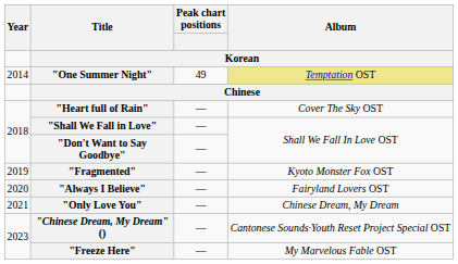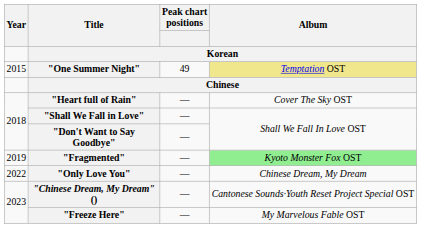 <table class="wikitable plainrowheaders" style="text-align:center">
 <tr>
 <th rowspan="2" scope="col">Year</th>
 <th rowspan="2" scope="col" style="width:13em">Title</th>
 <th scope="col" colspan="1">Peak chart <br>positions</th>
 <th scope="col" rowspan="2">Album</th>
 </tr>
 <tr>
 <th><br></th>
 </tr>
 <tr>
 <td></td>
 <th colspan="3">Korean</th>
 </tr>
 <tr>
-<td>2014</td>
+<td>2015</td>
 <th scope="row">"One Summer Night"<br></th>
 <td>49</td>
 <td style="background: khaki;"><em><a href='#'>Temptation</a></em> OST</td>
 </tr>
 <tr>
 <td></td>
 <th colspan="3">Chinese</th>
 </tr>
 <tr>
 <td rowspan="3">2018</td>
 <th scope="row">"Heart full of Rain" </th>
 <td>—</td>
 <td><em>Cover The Sky</em> OST</td>
 </tr>
 <tr>
 <th scope="row">"Shall We Fall in Love"  <br></th>
 <td>—</td>
 <td rowspan="2"><em>Shall We Fall In Love</em> OST</td>
 </tr>
 <tr>
 <th scope="row">"Don't Want to Say Goodbye" </th>
 <td>—</td>
 </tr>
 <tr>
 <td>2019</td>
 <th scope="row">"Fragmented"  </th>
 <td>—</td>
-<td><em>Kyoto Monster Fox</em> OST</td>
+<td style="background: lightgreen;"><em>Kyoto Monster Fox</em> OST</td>
 </tr>
 <tr>
-<td>2020</td>
-<th scope="row">"Always I Believe"  <br></th>
-<td>—</td>
-<td><em>Fairyland Lovers</em> OST</td>
-</tr>
-<tr>
-<td>2021</td>
+<td>2022</td>
 <th scope="row">"Only Love You"  </th>
 <td>—</td>
 <td><em>Chinese Dream, My Dream</em><br></td>
 </tr>
 <tr>
 <td rowspan="2">2023</td>
 <th scope="row"><em>"Chinese Dream, My Dream"</em> () </th>
 <td>—</td>
 <td><em>Cantonese Sounds·Youth Reset Project Special</em> OST</td>
 </tr>
 <tr>
 <th scope="row">"Freeze Here"  <br></th>
 <td>—</td>
 <td><em>My Marvelous Fable</em> OST</td>
 </tr>
 </table>
